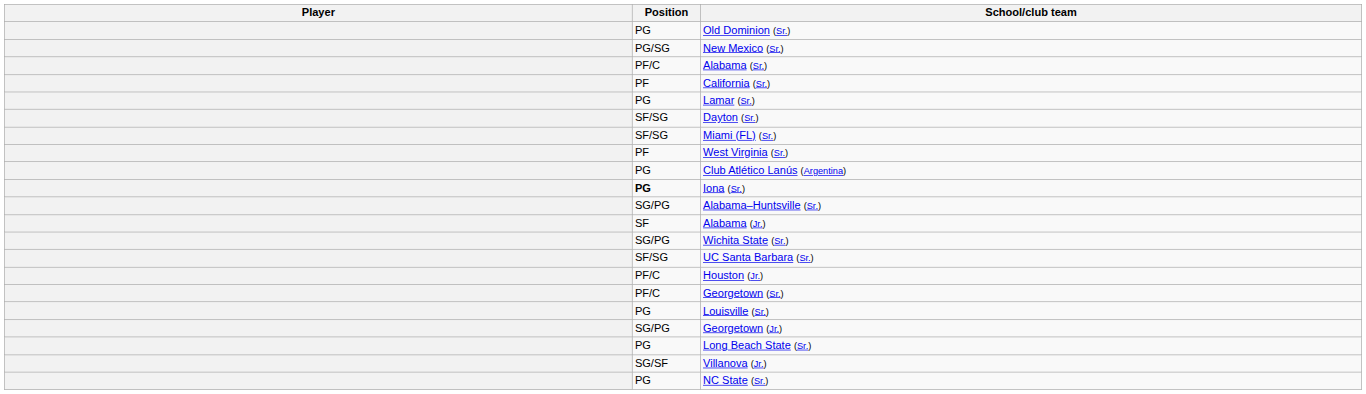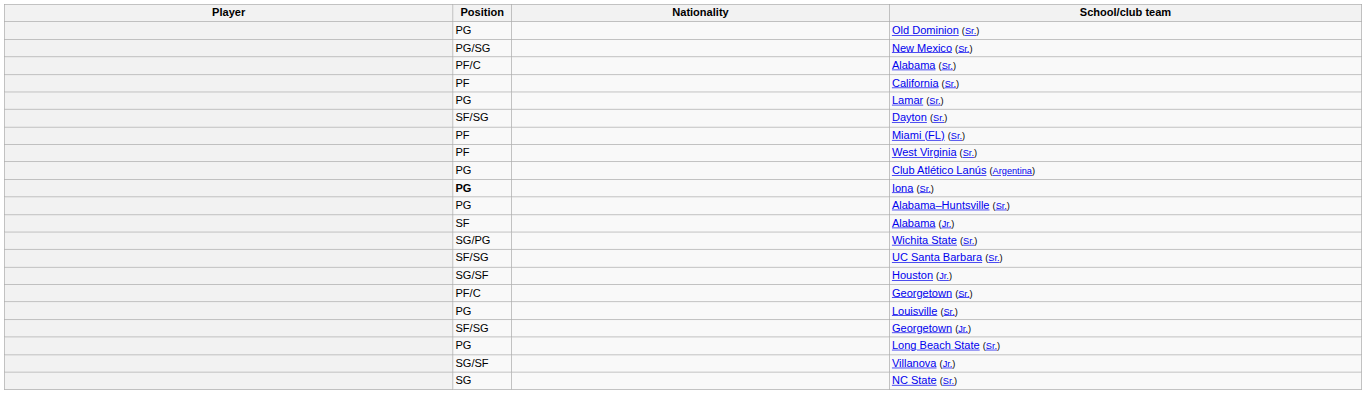 <table class="wikitable sortable">
 <tr>
 <th scope=col style="width:19%;">Player</th>
 <th scope=col style="width:1%;">Position</th>
+<th scope=col style="width:16%;">Nationality</th>
 <th scope=col style="width:20%;">School/club team</th>
 </tr>
 <tr>
 <th scope=row></th>
 <td>PG</td>
+<td></td>
 <td><a href='#'>Old Dominion</a> <small>(<a href='#'>Sr.</a>)</small></td>
 </tr>
 <tr>
 <th scope=row></th>
 <td>PG/SG</td>
+<td></td>
 <td><a href='#'>New Mexico</a> <small>(<a href='#'>Sr.</a>)</small></td>
 </tr>
 <tr>
 <th scope=row></th>
 <td>PF/C</td>
+<td></td>
 <td><a href='#'>Alabama</a> <small>(<a href='#'>Sr.</a>)</small></td>
 </tr>
 <tr>
 <th scope=row></th>
 <td>PF</td>
+<td></td>
 <td><a href='#'>California</a> <small>(<a href='#'>Sr.</a>)</small></td>
 </tr>
 <tr>
 <th scope=row></th>
 <td>PG</td>
+<td></td>
 <td><a href='#'>Lamar</a> <small>(<a href='#'>Sr.</a>)</small></td>
 </tr>
 <tr>
 <th scope=row></th>
 <td>SF/SG</td>
+<td></td>
 <td><a href='#'>Dayton</a> <small>(<a href='#'>Sr.</a>)</small></td>
 </tr>
 <tr>
 <th scope=row></th>
-<td>SF/SG</td>
+<td>PF</td>
+<td></td>
 <td><a href='#'>Miami (FL)</a> <small>(<a href='#'>Sr.</a>)</small></td>
 </tr>
 <tr>
 <th scope=row></th>
 <td>PF</td>
+<td></td>
 <td><a href='#'>West Virginia</a> <small>(<a href='#'>Sr.</a>)</small></td>
 </tr>
 <tr>
 <th scope=row></th>
 <td>PG</td>
+<td></td>
 <td><a href='#'>Club Atlético Lanús</a> <small>(<a href='#'>Argentina</a>)</small></td>
 </tr>
 <tr>
 <th scope=row></th>
 <td><strong>PG</strong></td>
+<td></td>
 <td><a href='#'>Iona</a> <small>(<a href='#'>Sr.</a>)</small></td>
 </tr>
 <tr>
 <th scope=row></th>
-<td>SG/PG</td>
+<td>PG</td>
+<td></td>
 <td><a href='#'>Alabama–Huntsville</a> <small>(<a href='#'>Sr.</a>)</small></td>
 </tr>
 <tr>
 <th scope=row></th>
 <td>SF</td>
+<td></td>
 <td><a href='#'>Alabama</a> <small>(<a href='#'>Jr.</a>)</small></td>
 </tr>
 <tr>
 <th scope=row></th>
 <td>SG/PG</td>
+<td></td>
 <td><a href='#'>Wichita State</a> <small>(<a href='#'>Sr.</a>)</small></td>
 </tr>
 <tr>
 <th scope=row></th>
 <td>SF/SG</td>
+<td></td>
 <td><a href='#'>UC Santa Barbara</a> <small>(<a href='#'>Sr.</a>)</small></td>
 </tr>
 <tr>
 <th scope=row></th>
-<td>PF/C</td>
+<td>SG/SF</td>
+<td></td>
 <td><a href='#'>Houston</a> <small>(<a href='#'>Jr.</a>)</small></td>
 </tr>
 <tr>
 <th scope=row></th>
 <td>PF/C</td>
+<td></td>
 <td><a href='#'>Georgetown</a> <small>(<a href='#'>Sr.</a>)</small></td>
 </tr>
 <tr>
 <th scope=row></th>
 <td>PG</td>
+<td></td>
 <td><a href='#'>Louisville</a> <small>(<a href='#'>Sr.</a>)</small></td>
 </tr>
 <tr>
 <th scope=row></th>
-<td>SG/PG</td>
+<td>SF/SG</td>
+<td></td>
 <td><a href='#'>Georgetown</a> <small>(<a href='#'>Jr.</a>)</small></td>
 </tr>
 <tr>
 <th scope=row></th>
 <td>PG</td>
+<td></td>
 <td><a href='#'>Long Beach State</a> <small>(<a href='#'>Sr.</a>)</small></td>
 </tr>
 <tr>
 <th scope=row></th>
 <td>SG/SF</td>
+<td></td>
 <td><a href='#'>Villanova</a> <small>(<a href='#'>Jr.</a>)</small></td>
 </tr>
 <tr>
 <th scope=row></th>
-<td>PG</td>
+<td>SG</td>
+<td></td>
 <td><a href='#'>NC State</a> <small>(<a href='#'>Sr.</a>)</small></td>
 </tr>
 </table>
